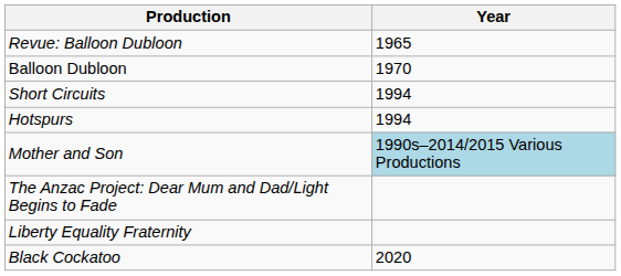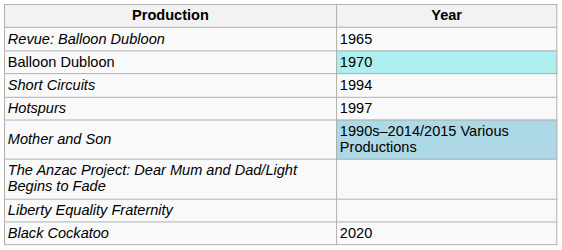 <table Class="wikitable">
 <tr>
 <th>Production</th>
 <th>Year</th>
 </tr>
 <tr>
 <td><em>Revue: Balloon Dubloon</em></td>
 <td>1965</td>
 </tr>
 <tr>
 <td>Balloon Dubloon</td>
-<td>1970</td>
+<td style="background: paleturquoise;">1970</td>
 </tr>
 <tr>
 <td><em>Short Circuits</em></td>
 <td>1994</td>
 </tr>
 <tr>
 <td><em>Hotspurs</em></td>
-<td>1994</td>
+<td>1997</td>
 </tr>
 <tr>
 <td><em>Mother and Son</em></td>
 <td style="background: lightblue;">1990s–2014/2015 Various Productions</td>
 </tr>
 <tr>
 <td><em>The Anzac Project: Dear Mum and Dad/Light Begins to Fade</em></td>
 <td></td>
 </tr>
 <tr>
 <td><em>Liberty Equality Fraternity</em></td>
 <td></td>
 </tr>
 <tr>
 <td><em>Black Cockatoo</em></td>
 <td>2020</td>
 </tr>
 </table>
